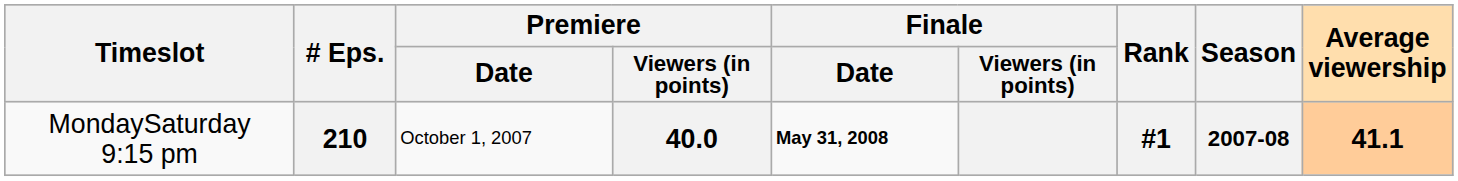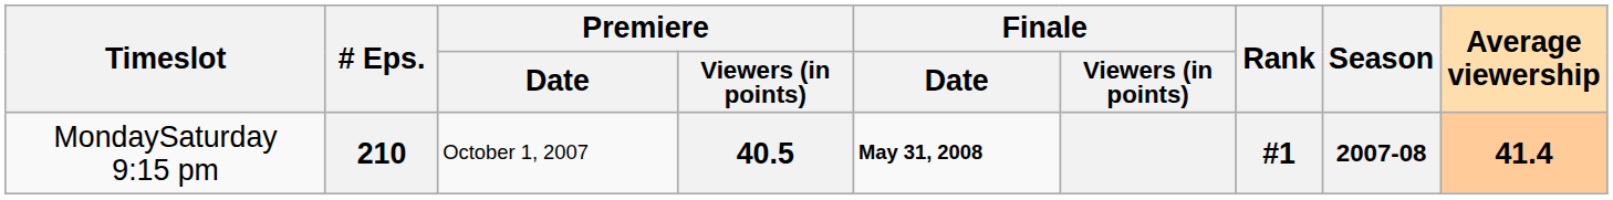 <table class="wikitable">
 <tr>
 <th style="width:20%;" rowspan="2">Timeslot</th>
 <th style="width:7%;" rowspan="2"># Eps.</th>
 <th colspan=2>Premiere</th>
 <th colspan=2>Finale</th>
 <th style="width:5%;" rowspan="2">Rank</th>
 <th style="width:7%;" rowspan="2">Season</th>
 <th style="width:10%; background:#ffdead;" rowspan="2">Average viewership</th>
 </tr>
 <tr>
 <th>Date</th>
 <th span style="width:11%; font-size:smaller; line-height:100%;">Viewers (in points)</th>
 <th>Date</th>
 <th span style="width:11%; font-size:smaller; line-height:100%;">Viewers (in points)</th>
 </tr>
 <tr>
 <td rowspan="1" style="text-align:center;">MondaySaturday <br>9:15 pm</td>
 <th>210</th>
 <td style="font-size:11px;line-height:110%"><div>October 1, 2007</div></td>
-<th>40.0</th>
+<th>40.5</th>
 <td style="font-size:11px;line-height:110%"><strong><div>May 31, 2008</div></strong></td>
 <th></th>
 <th>#1</th>
 <th style="font-size:smaller">2007-08</th>
-<th style="background:#fc9;">41.1</th>
+<th style="background:#fc9;">41.4</th>
 </tr>
 </table>
